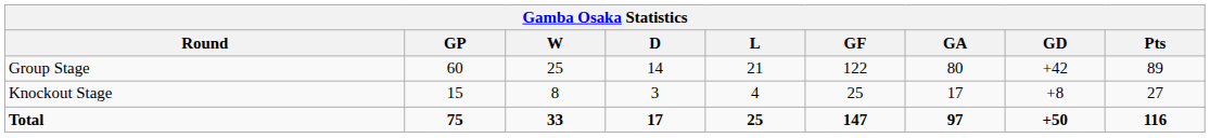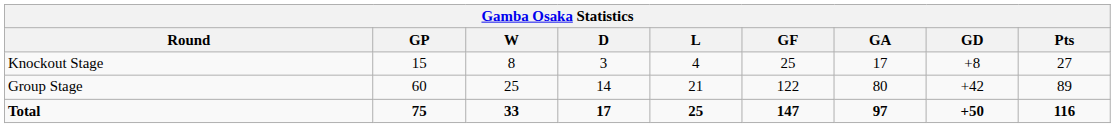 <table width=60% class="wikitable" style="text-align:center;">
 <tr>
 <th colspan=9> <a href='#'>Gamba Osaka</a> Statistics</th>
 </tr>
 <tr>
 <th width=20%>Round</th>
 <th width=5%>GP</th>
 <th width=5%>W</th>
 <th width=5%>D</th>
 <th width=5%>L</th>
 <th width=5%>GF</th>
 <th width=5%>GA</th>
 <th width=5%>GD</th>
 <th width=5%>Pts</th>
 </tr>
 <tr>
+<td align="left">Knockout Stage</td>
+<td>15</td>
+<td>8</td>
+<td>3</td>
+<td>4</td>
+<td>25</td>
+<td>17</td>
+<td>+8</td>
+<td>27</td>
+</tr>
+<tr>
 <td align="left">Group Stage</td>
 <td>60</td>
 <td>25</td>
 <td>14</td>
 <td>21</td>
 <td>122</td>
 <td>80</td>
 <td>+42</td>
 <td>89</td>
-</tr>
-<tr>
-<td align="left">Knockout Stage</td>
-<td>15</td>
-<td>8</td>
-<td>3</td>
-<td>4</td>
-<td>25</td>
-<td>17</td>
-<td>+8</td>
-<td>27</td>
 </tr>
 <tr style="font-weight:bold">
 <td align="left">Total</td>
 <td>75</td>
 <td>33</td>
 <td>17</td>
 <td>25</td>
 <td>147</td>
 <td>97</td>
 <td>+50</td>
 <td>116</td>
 </tr>
 </table>
